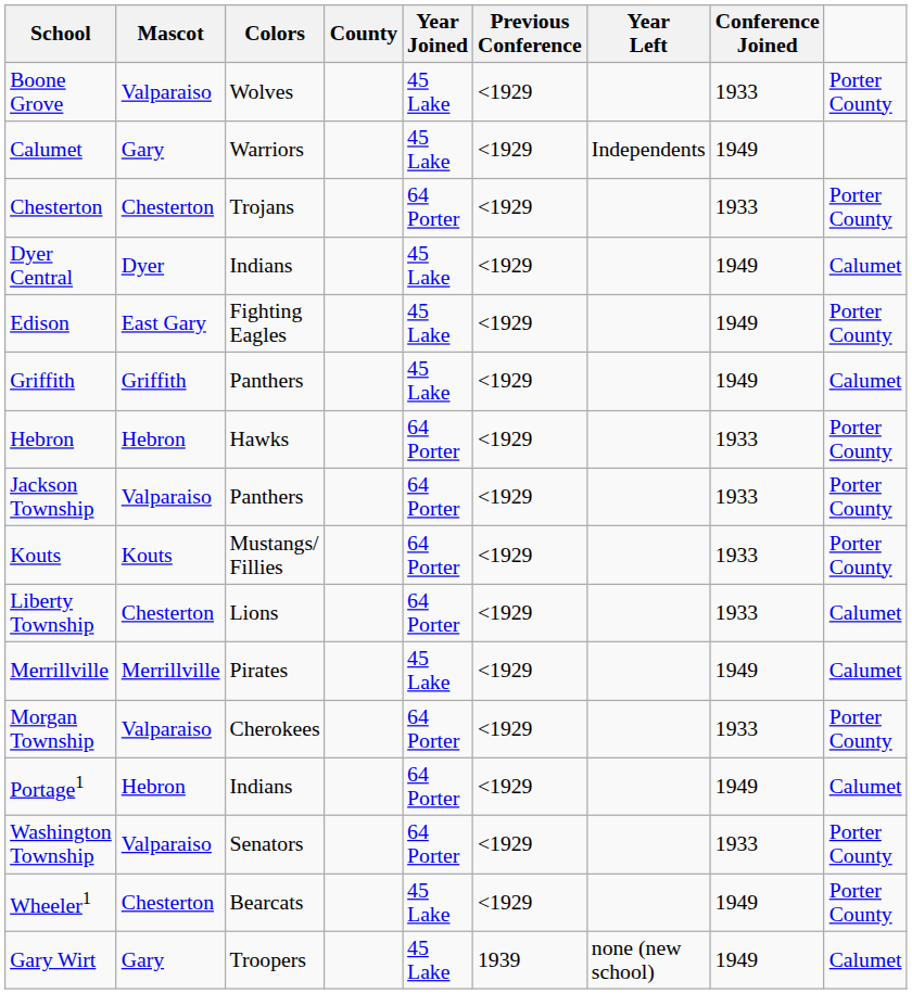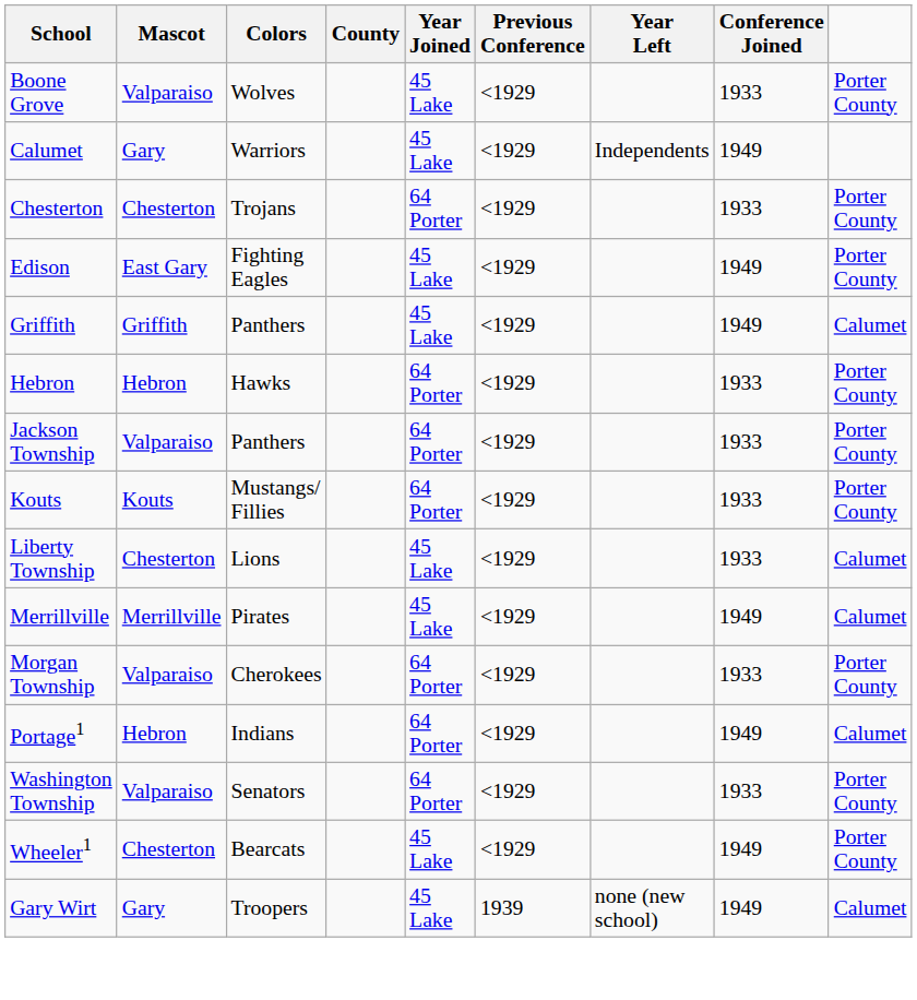 <table class="wikitable">
 <tr>
 <th>School</th>
 <th>Mascot</th>
 <th>Colors</th>
 <th>County</th>
 <th>Year <br> Joined</th>
 <th>Previous Conference</th>
 <th>Year <br> Left</th>
 <th>Conference Joined</th>
 </tr>
 <tr>
 <td><a href='#'>Boone Grove</a></td>
 <td><a href='#'>Valparaiso</a></td>
 <td>Wolves</td>
 <td> </td>
 <td><a href='#'>45 <br> Lake</a></td>
 <td><1929</td>
 <td></td>
 <td>1933</td>
 <td><a href='#'>Porter County</a></td>
 </tr>
 <tr>
 <td><a href='#'>Calumet</a></td>
 <td><a href='#'>Gary</a></td>
 <td>Warriors</td>
 <td> </td>
 <td><a href='#'>45 <br> Lake</a></td>
 <td><1929</td>
 <td>Independents</td>
 <td>1949</td>
 <td></td>
 </tr>
 <tr>
 <td><a href='#'>Chesterton</a></td>
 <td><a href='#'>Chesterton</a></td>
 <td>Trojans</td>
 <td> </td>
 <td><a href='#'>64 <br> Porter</a></td>
 <td><1929</td>
 <td></td>
 <td>1933</td>
 <td><a href='#'>Porter County</a></td>
-</tr>
-<tr>
-<td><a href='#'>Dyer Central</a></td>
-<td><a href='#'>Dyer</a></td>
-<td>Indians</td>
-<td> </td>
-<td><a href='#'>45 <br> Lake</a></td>
-<td><1929</td>
-<td></td>
-<td>1949</td>
-<td><a href='#'>Calumet</a></td>
 </tr>
 <tr>
 <td><a href='#'>Edison</a></td>
 <td><a href='#'>East Gary</a></td>
 <td>Fighting Eagles</td>
 <td> </td>
 <td><a href='#'>45 <br> Lake</a></td>
 <td><1929</td>
 <td></td>
 <td>1949</td>
 <td><a href='#'>Porter County</a></td>
 </tr>
 <tr>
 <td><a href='#'>Griffith</a></td>
 <td><a href='#'>Griffith</a></td>
 <td>Panthers</td>
 <td> </td>
 <td><a href='#'>45 <br> Lake</a></td>
 <td><1929</td>
 <td></td>
 <td>1949</td>
 <td><a href='#'>Calumet</a></td>
 </tr>
 <tr>
 <td><a href='#'>Hebron</a></td>
 <td><a href='#'>Hebron</a></td>
 <td>Hawks</td>
 <td> </td>
 <td><a href='#'>64 <br> Porter</a></td>
 <td><1929</td>
 <td></td>
 <td>1933</td>
 <td><a href='#'>Porter County</a></td>
 </tr>
 <tr>
 <td><a href='#'>Jackson Township</a></td>
 <td><a href='#'>Valparaiso</a></td>
 <td>Panthers</td>
 <td> </td>
 <td><a href='#'>64 <br> Porter</a></td>
 <td><1929</td>
 <td></td>
 <td>1933</td>
 <td><a href='#'>Porter County</a></td>
 </tr>
 <tr>
 <td><a href='#'>Kouts</a></td>
 <td><a href='#'>Kouts</a></td>
 <td>Mustangs/ <br> Fillies</td>
 <td> </td>
 <td><a href='#'>64 <br> Porter</a></td>
 <td><1929</td>
 <td></td>
 <td>1933</td>
 <td><a href='#'>Porter County</a></td>
 </tr>
 <tr>
 <td><a href='#'>Liberty Township</a></td>
 <td><a href='#'>Chesterton</a></td>
 <td>Lions</td>
 <td>  </td>
-<td><a href='#'>64 <br> Porter</a></td>
+<td><a href='#'>45 <br> Lake</a></td>
 <td><1929</td>
 <td></td>
 <td>1933</td>
 <td><a href='#'>Calumet</a></td>
 </tr>
 <tr>
 <td><a href='#'>Merrillville</a></td>
 <td><a href='#'>Merrillville</a></td>
 <td>Pirates</td>
 <td> </td>
 <td><a href='#'>45 <br> Lake</a></td>
 <td><1929</td>
 <td></td>
 <td>1949</td>
 <td><a href='#'>Calumet</a></td>
 </tr>
 <tr>
 <td><a href='#'>Morgan <br> Township</a></td>
 <td><a href='#'>Valparaiso</a></td>
 <td>Cherokees</td>
 <td> </td>
 <td><a href='#'>64 <br> Porter</a></td>
 <td><1929</td>
 <td></td>
 <td>1933</td>
 <td><a href='#'>Porter County</a></td>
 </tr>
 <tr>
 <td><a href='#'>Portage</a><sup>1</sup></td>
 <td><a href='#'>Hebron</a></td>
 <td>Indians</td>
 <td>  </td>
 <td><a href='#'>64 <br> Porter</a></td>
 <td><1929</td>
 <td></td>
 <td>1949</td>
 <td><a href='#'>Calumet</a></td>
 </tr>
 <tr>
 <td><a href='#'>Washington <br> Township</a></td>
 <td><a href='#'>Valparaiso</a></td>
 <td>Senators</td>
 <td> </td>
 <td><a href='#'>64 <br> Porter</a></td>
 <td><1929</td>
 <td></td>
 <td>1933</td>
 <td><a href='#'>Porter County</a></td>
 </tr>
 <tr>
 <td><a href='#'>Wheeler</a><sup>1</sup></td>
 <td><a href='#'>Chesterton</a></td>
 <td>Bearcats</td>
 <td> </td>
 <td><a href='#'>45 <br> Lake</a></td>
 <td><1929</td>
 <td></td>
 <td>1949</td>
 <td><a href='#'>Porter County</a></td>
 </tr>
 <tr>
 <td><a href='#'>Gary Wirt</a></td>
 <td><a href='#'>Gary</a></td>
 <td>Troopers</td>
 <td> </td>
 <td><a href='#'>45 <br> Lake</a></td>
 <td>1939</td>
 <td>none (new school)</td>
 <td>1949</td>
 <td><a href='#'>Calumet</a></td>
 </tr>
 </table>
